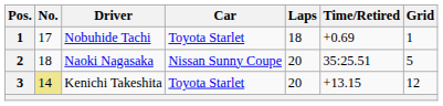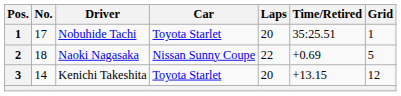 <table class="wikitable" style="font-size: 85%">
 <tr>
 <th>Pos.</th>
 <th>No.</th>
 <th>Driver</th>
 <th>Car</th>
 <th>Laps</th>
 <th>Time/Retired</th>
 <th>Grid</th>
 </tr>
 <tr>
 <th>1</th>
 <td>17</td>
 <td> <a href='#'>Nobuhide Tachi</a></td>
 <td><a href='#'>Toyota Starlet</a></td>
-<td>18</td>
-<td>+0.69</td>
+<td>20</td>
+<td>35:25.51</td>
 <td>1</td>
 </tr>
 <tr>
 <th>2</th>
 <td>18</td>
 <td> <a href='#'>Naoki Nagasaka</a></td>
 <td><a href='#'>Nissan Sunny Coupe</a></td>
-<td>20</td>
-<td>35:25.51</td>
+<td>22</td>
+<td>+0.69</td>
 <td>5</td>
 </tr>
 <tr>
 <th>3</th>
-<td style="background: khaki;">14</td>
+<td>14</td>
 <td> Kenichi Takeshita</td>
 <td><a href='#'>Toyota Starlet</a></td>
 <td>20</td>
 <td>+13.15</td>
 <td>12</td>
 </tr>
 <tr>
 <th colspan="7"></th>
 </tr>
 </table>
